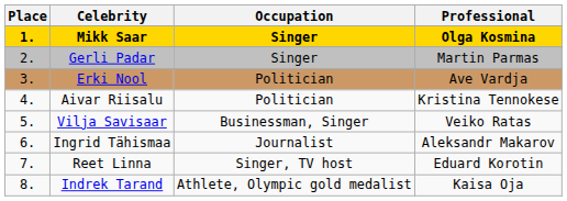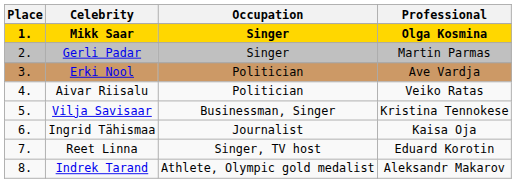 <table class="sortable wikitable">
 <tr>
 <th>Place</th>
 <th>Celebrity</th>
 <th>Occupation</th>
 <th>Professional</th>
 </tr>
 <tr -->
 </tr>
 <tr bgcolor="gold">
 <td align="center"><strong>1.</strong></td>
 <td align="center"><strong>Mikk Saar</strong></td>
 <td align="center"><strong>Singer</strong></td>
 <td align="center"><strong>Olga Kosmina</strong></td>
 </tr>
 <tr -->
 </tr>
 <tr bgcolor="silver">
 <td align="center">2.</td>
 <td align="center"><a href='#'>Gerli Padar</a></td>
 <td align="center">Singer</td>
 <td align="center">Martin Parmas</td>
 </tr>
 <tr -->
 </tr>
 <tr bgcolor="#cc9966">
 <td align="center">3.</td>
 <td align="center"><a href='#'>Erki Nool</a></td>
 <td align="center">Politician</td>
 <td align="center">Ave Vardja</td>
 </tr>
 <tr -->
 <td align="center">4.</td>
 <td align="center">Aivar Riisalu</td>
 <td align="center">Politician</td>
-<td align="center">Kristina Tennokese</td>
+<td align="center">Veiko Ratas</td>
 </tr>
 <tr -->
 <td align="center">5.</td>
 <td align="center"><a href='#'>Vilja Savisaar</a></td>
 <td align="center">Businessman, Singer</td>
-<td align="center">Veiko Ratas</td>
+<td align="center">Kristina Tennokese</td>
 </tr>
 <tr -->
 <td align="center">6.</td>
 <td align="center">Ingrid Tähismaa</td>
 <td align="center">Journalist</td>
-<td align="center">Aleksandr Makarov</td>
+<td align="center">Kaisa Oja</td>
 </tr>
 <tr -->
 <td align="center">7.</td>
 <td align="center">Reet Linna</td>
 <td align="center">Singer, TV host</td>
 <td align="center">Eduard Korotin</td>
 </tr>
 <tr -->
 <td align="center">8.</td>
 <td align="center"><a href='#'>Indrek Tarand</a></td>
 <td align="center">Athlete, Olympic gold medalist</td>
-<td align="center">Kaisa Oja</td>
+<td align="center">Aleksandr Makarov</td>
 </tr>
 </table>
